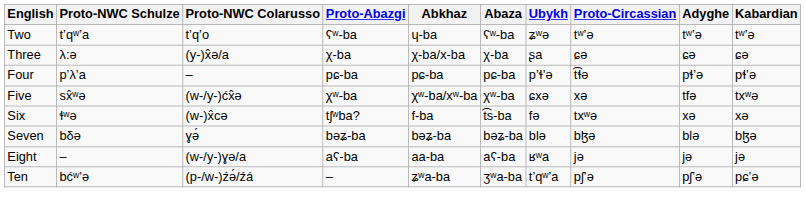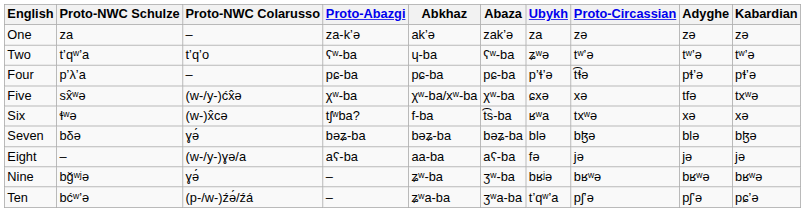 <table class="IPA wikitable" border="1" text-align="right">
 <tr>
 <th>English</th>
 <th>Proto-NWC Schulze</th>
 <th>Proto-NWC Colarusso</th>
 <th><a href='#'>Proto-Abazgi</a></th>
 <th>Abkhaz</th>
 <th>Abaza</th>
 <th><a href='#'>Ubykh</a></th>
 <th><a href='#'>Proto-Circassian</a></th>
 <th>Adyghe</th>
 <th>Kabardian</th>
 </tr>
 <tr>
+<td>One</td>
+<td>za</td>
+<td>–</td>
+<td>za-kʼə</td>
+<td>akʼə</td>
+<td>zakʼə</td>
+<td>za</td>
+<td>zə</td>
+<td>zə</td>
+<td>zə</td>
+</tr>
+<tr>
 <td>Two</td>
 <td>tʼqʷʼa</td>
 <td>tʼqʼo</td>
 <td>ʕʷ-ba</td>
 <td>ɥ-ba</td>
 <td>ʕʷ-ba</td>
 <td>ʑʷə</td>
 <td>tʷʼə</td>
 <td>tʷʼə</td>
 <td>tʷʼə</td>
-</tr>
-<tr>
-<td>Three</td>
-<td>λ:ə</td>
-<td>(y-)x̂ə/a</td>
-<td>χ-ba</td>
-<td>χ-ba/x-ba</td>
-<td>χ-ba</td>
-<td>ʂa</td>
-<td>ɕə</td>
-<td>ɕə</td>
-<td>ɕə</td>
 </tr>
 <tr>
 <td>Four</td>
 <td>pʼλʼa</td>
 <td>–</td>
 <td>pɕ-ba</td>
 <td>pɕ-ba</td>
 <td>pɕ-ba</td>
 <td>pʼɬʼə</td>
 <td>t͡ɬə</td>
 <td>pɬʼə</td>
 <td>pɬʼə</td>
 </tr>
 <tr>
 <td>Five</td>
 <td>sx̂ʷə</td>
 <td>(w-/y-)ćx̂ə</td>
 <td>χʷ-ba</td>
 <td>χʷ-ba/xʷ-ba</td>
 <td>χʷ-ba</td>
 <td>ɕxə</td>
 <td>xə</td>
 <td>tfə</td>
 <td>txʷə</td>
 </tr>
 <tr>
 <td>Six</td>
 <td>ɬʷə</td>
 <td>(w-)x̂cə</td>
 <td>tʃʷba?</td>
 <td>f-ba</td>
 <td>t͡s-ba</td>
-<td>fə</td>
+<td>ʁʷa</td>
 <td>txʷə</td>
 <td>xə</td>
 <td>xə</td>
 </tr>
 <tr>
 <td>Seven</td>
 <td>bδə</td>
 <td>ɣə́</td>
 <td>bəʑ-ba</td>
 <td>bəʑ-ba</td>
 <td>bəʑ-ba</td>
 <td>blə</td>
 <td>bɮə</td>
 <td>blə</td>
 <td>bɮə</td>
 </tr>
 <tr>
 <td>Eight</td>
 <td>–</td>
 <td>(w-/y-)ɣə/a</td>
 <td>aʕ-ba</td>
 <td>aa-ba</td>
 <td>aʕ-ba</td>
-<td>ʁʷa</td>
+<td>fə</td>
 <td>jə</td>
 <td>jə</td>
 <td>jə</td>
+</tr>
+<tr>
+<td>Nine</td>
+<td>bğʷʲə</td>
+<td>ɣə́</td>
+<td>–</td>
+<td>ʑʷ-ba</td>
+<td>ʒʷ-ba</td>
+<td>bʁʲə</td>
+<td>bʁʷə</td>
+<td>bʁʷə</td>
+<td>bʁʷə</td>
 </tr>
 <tr>
 <td>Ten</td>
 <td>bćʷʼə</td>
 <td>(p-/w-)źə́/źá</td>
 <td>–</td>
 <td>ʑʷa-ba</td>
 <td>ʒʷa-ba</td>
 <td>tʼqʷʼa</td>
 <td>pʃʼə</td>
 <td>pʃʼə</td>
 <td>pɕʼə</td>
 </tr>
 </table>
